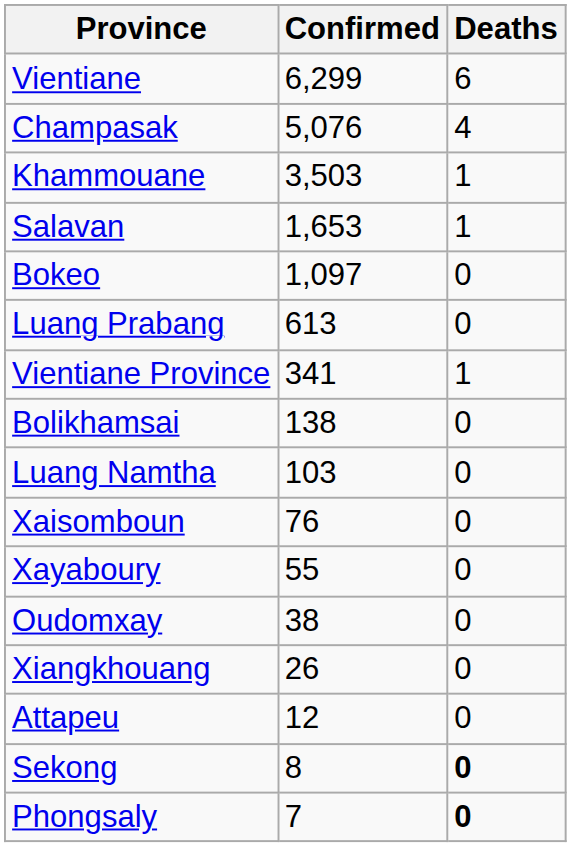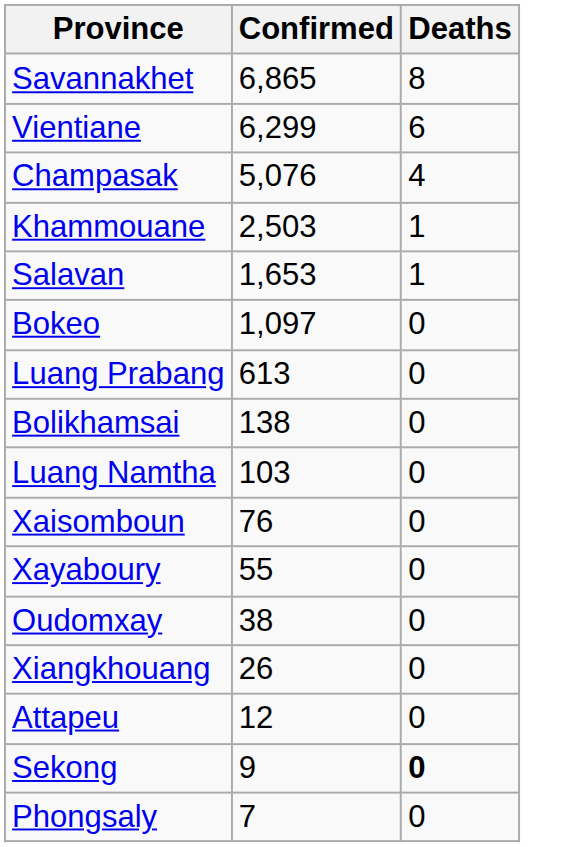 <table class="wikitable">
 <tr>
 <th>Province</th>
 <th>Confirmed</th>
 <th>Deaths</th>
+</tr>
+<tr>
+<td><a href='#'>Savannakhet</a></td>
+<td>6,865</td>
+<td>8</td>
 </tr>
 <tr>
 <td><a href='#'>Vientiane</a></td>
 <td>6,299</td>
 <td>6</td>
 </tr>
 <tr>
 <td><a href='#'>Champasak</a></td>
 <td>5,076</td>
 <td>4</td>
 </tr>
 <tr>
 <td><a href='#'>Khammouane</a></td>
-<td>3,503</td>
+<td>2,503</td>
 <td>1</td>
 </tr>
 <tr>
 <td><a href='#'>Salavan</a></td>
 <td>1,653</td>
 <td>1</td>
 </tr>
 <tr>
 <td><a href='#'>Bokeo</a></td>
 <td>1,097</td>
 <td>0</td>
 </tr>
 <tr>
 <td><a href='#'>Luang Prabang</a></td>
 <td>613</td>
 <td>0</td>
-</tr>
-<tr>
-<td><a href='#'>Vientiane Province</a></td>
-<td>341</td>
-<td>1</td>
 </tr>
 <tr>
 <td><a href='#'>Bolikhamsai</a></td>
 <td>138</td>
 <td>0</td>
 </tr>
 <tr>
 <td><a href='#'>Luang Namtha</a></td>
 <td>103</td>
 <td>0</td>
 </tr>
 <tr>
 <td><a href='#'>Xaisomboun</a></td>
 <td>76</td>
 <td>0</td>
 </tr>
 <tr>
 <td><a href='#'>Xayaboury</a></td>
 <td>55</td>
 <td>0</td>
 </tr>
 <tr>
 <td><a href='#'>Oudomxay</a></td>
 <td>38</td>
 <td>0</td>
 </tr>
 <tr>
 <td><a href='#'>Xiangkhouang</a></td>
 <td>26</td>
 <td>0</td>
 </tr>
 <tr>
 <td><a href='#'>Attapeu</a></td>
 <td>12</td>
 <td>0</td>
 </tr>
 <tr>
 <td><a href='#'>Sekong</a></td>
-<td>8</td>
+<td>9</td>
 <td><strong>0</strong></td>
 </tr>
 <tr>
 <td><a href='#'>Phongsaly</a></td>
 <td>7</td>
-<td><strong>0</strong></td>
+<td>0</td>
 </tr>
 </table>
